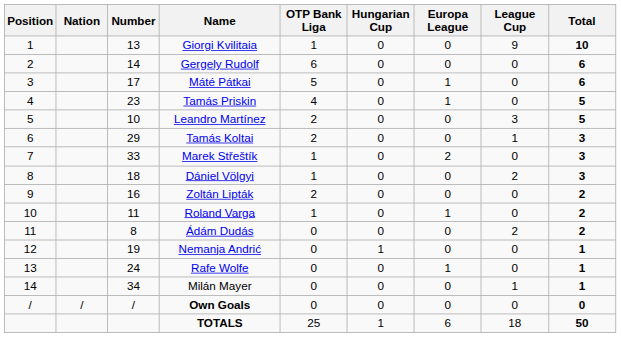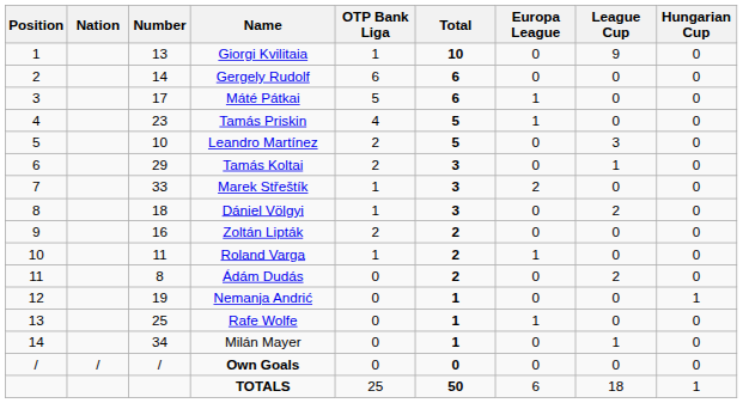 <table class="wikitable" style="font-size: 95%; text-align: center;">
 <tr>
 <th width=60>Position</th>
 <th width=60>Nation</th>
 <th width=60>Number</th>
 <th width=150>Name</th>
 <th width=80>OTP Bank Liga</th>
-<th width=80>Hungarian Cup</th>
+<th width=80>Total</th>
 <th width=80>Europa League</th>
 <th width=80>League Cup</th>
-<th width=80>Total</th>
+<th width=80>Hungarian Cup</th>
 </tr>
 <tr>
 <td>1</td>
 <td></td>
 <td>13</td>
 <td><a href='#'>Giorgi Kvilitaia</a></td>
 <td>1</td>
-<td>0</td>
+<td><strong>10</strong></td>
 <td>0</td>
 <td>9</td>
-<td><strong>10</strong></td>
+<td>0</td>
 </tr>
 <tr>
 <td>2</td>
 <td></td>
 <td>14</td>
 <td><a href='#'>Gergely Rudolf</a></td>
 <td>6</td>
+<td><strong>6</strong></td>
 <td>0</td>
 <td>0</td>
 <td>0</td>
-<td><strong>6</strong></td>
 </tr>
 <tr>
 <td>3</td>
 <td></td>
 <td>17</td>
 <td><a href='#'>Máté Pátkai</a></td>
 <td>5</td>
-<td>0</td>
+<td><strong>6</strong></td>
 <td>1</td>
 <td>0</td>
-<td><strong>6</strong></td>
+<td>0</td>
 </tr>
 <tr>
 <td>4</td>
 <td></td>
 <td>23</td>
 <td><a href='#'>Tamás Priskin</a></td>
 <td>4</td>
-<td>0</td>
+<td><strong>5</strong></td>
 <td>1</td>
 <td>0</td>
-<td><strong>5</strong></td>
+<td>0</td>
 </tr>
 <tr>
 <td>5</td>
 <td></td>
 <td>10</td>
 <td><a href='#'>Leandro Martínez</a></td>
 <td>2</td>
-<td>0</td>
+<td><strong>5</strong></td>
 <td>0</td>
 <td>3</td>
-<td><strong>5</strong></td>
+<td>0</td>
 </tr>
 <tr>
 <td>6</td>
 <td></td>
 <td>29</td>
 <td><a href='#'>Tamás Koltai</a></td>
 <td>2</td>
-<td>0</td>
+<td><strong>3</strong></td>
 <td>0</td>
 <td>1</td>
-<td><strong>3</strong></td>
+<td>0</td>
 </tr>
 <tr>
 <td>7</td>
 <td></td>
 <td>33</td>
 <td><a href='#'>Marek Střeštík</a></td>
 <td>1</td>
-<td>0</td>
+<td><strong>3</strong></td>
 <td>2</td>
 <td>0</td>
-<td><strong>3</strong></td>
+<td>0</td>
 </tr>
 <tr>
 <td>8</td>
 <td></td>
 <td>18</td>
 <td><a href='#'>Dániel Völgyi</a></td>
 <td>1</td>
-<td>0</td>
+<td><strong>3</strong></td>
 <td>0</td>
 <td>2</td>
-<td><strong>3</strong></td>
+<td>0</td>
 </tr>
 <tr>
 <td>9</td>
 <td></td>
 <td>16</td>
 <td><a href='#'>Zoltán Lipták</a></td>
 <td>2</td>
+<td><strong>2</strong></td>
 <td>0</td>
 <td>0</td>
 <td>0</td>
-<td><strong>2</strong></td>
 </tr>
 <tr>
 <td>10</td>
 <td></td>
 <td>11</td>
 <td><a href='#'>Roland Varga</a></td>
 <td>1</td>
-<td>0</td>
+<td><strong>2</strong></td>
 <td>1</td>
 <td>0</td>
-<td><strong>2</strong></td>
+<td>0</td>
 </tr>
 <tr>
 <td>11</td>
 <td></td>
 <td>8</td>
 <td><a href='#'>Ádám Dudás</a></td>
 <td>0</td>
-<td>0</td>
+<td><strong>2</strong></td>
 <td>0</td>
 <td>2</td>
-<td><strong>2</strong></td>
+<td>0</td>
 </tr>
 <tr>
 <td>12</td>
 <td></td>
 <td>19</td>
 <td><a href='#'>Nemanja Andrić</a></td>
 <td>0</td>
-<td>1</td>
+<td><strong>1</strong></td>
 <td>0</td>
 <td>0</td>
-<td><strong>1</strong></td>
+<td>1</td>
 </tr>
 <tr>
 <td>13</td>
 <td></td>
-<td>24</td>
+<td>25</td>
 <td><a href='#'>Rafe Wolfe</a></td>
 <td>0</td>
-<td>0</td>
+<td><strong>1</strong></td>
 <td>1</td>
 <td>0</td>
-<td><strong>1</strong></td>
+<td>0</td>
 </tr>
 <tr>
 <td>14</td>
 <td></td>
 <td>34</td>
 <td>Milán Mayer</td>
 <td>0</td>
-<td>0</td>
+<td><strong>1</strong></td>
 <td>0</td>
 <td>1</td>
-<td><strong>1</strong></td>
+<td>0</td>
 </tr>
 <tr>
 <td>/</td>
 <td>/</td>
 <td>/</td>
 <td><strong>Own Goals</strong></td>
 <td>0</td>
+<td><strong>0</strong></td>
 <td>0</td>
 <td>0</td>
 <td>0</td>
-<td><strong>0</strong></td>
 </tr>
 <tr>
 <td></td>
 <td></td>
 <td></td>
 <td><strong>TOTALS</strong></td>
 <td>25</td>
-<td>1</td>
+<td><strong>50</strong></td>
 <td>6</td>
 <td>18</td>
-<td><strong>50</strong></td>
+<td>1</td>
 </tr>
 </table>
